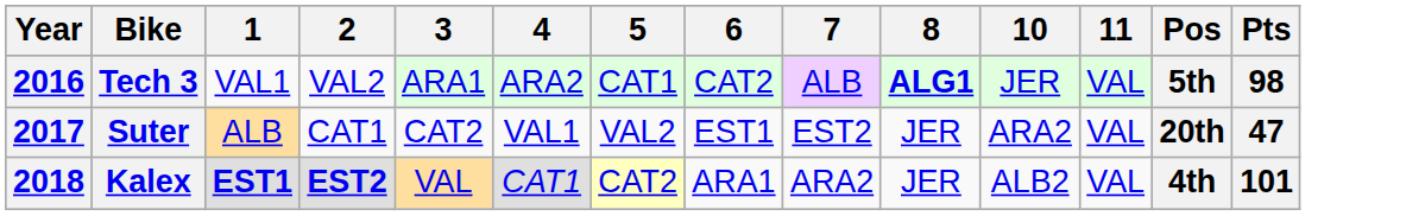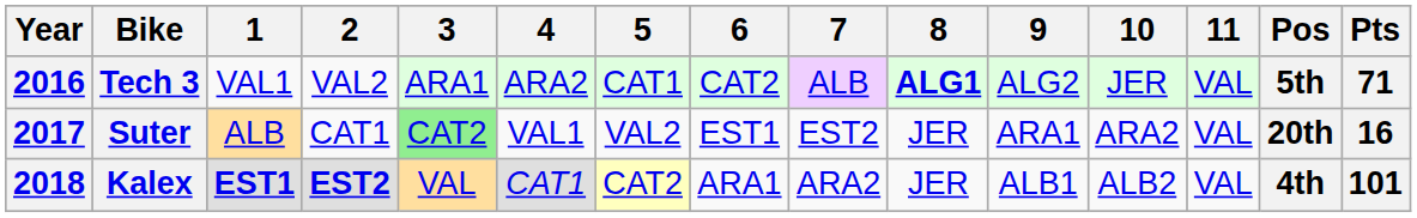 <table class="wikitable" style="text-align:center;">
 <tr>
 <th>Year</th>
 <th>Bike</th>
 <th>1</th>
 <th>2</th>
 <th>3</th>
 <th>4</th>
 <th>5</th>
 <th>6</th>
 <th>7</th>
 <th>8</th>
+<th>9</th>
 <th>10</th>
 <th>11</th>
 <th>Pos</th>
 <th>Pts</th>
 </tr>
 <tr>
 <th><a href='#'>2016</a></th>
 <th><a href='#'>Tech 3</a></th>
 <td><a href='#'>VAL1</a></td>
 <td><a href='#'>VAL2</a></td>
 <td style="background:#dfffdf;"><a href='#'>ARA1</a><br></td>
 <td style="background:#dfffdf;"><a href='#'>ARA2</a><br></td>
 <td style="background:#dfffdf;"><a href='#'>CAT1</a><br></td>
 <td style="background:#dfffdf;"><a href='#'>CAT2</a><br></td>
 <td style="background:#efcfff;"><a href='#'>ALB</a><br></td>
 <td style="background:#dfffdf;"><strong><a href='#'>ALG1</a><br></strong></td>
+<td style="background:#dfffdf;"><a href='#'>ALG2</a><br></td>
 <td style="background:#dfffdf;"><a href='#'>JER</a><br></td>
 <td style="background:#dfffdf;"><a href='#'>VAL</a><br></td>
 <th>5th</th>
-<th>98</th>
+<th>71</th>
 </tr>
 <tr>
 <th><a href='#'>2017</a></th>
 <th><a href='#'>Suter</a></th>
 <td style="background:#FFDF9F;"><a href='#'>ALB</a><br></td>
 <td><a href='#'>CAT1</a></td>
-<td><a href='#'>CAT2</a></td>
+<td style="background: lightgreen;"><a href='#'>CAT2</a></td>
 <td><a href='#'>VAL1</a></td>
 <td><a href='#'>VAL2</a></td>
 <td><a href='#'>EST1</a></td>
 <td><a href='#'>EST2</a></td>
 <td><a href='#'>JER</a></td>
+<td><a href='#'>ARA1</a></td>
 <td><a href='#'>ARA2</a></td>
 <td><a href='#'>VAL</a></td>
 <th>20th</th>
-<th>47</th>
+<th>16</th>
 </tr>
 <tr>
 <th><a href='#'>2018</a></th>
 <th><a href='#'>Kalex</a></th>
 <td style="background:#dfdfdf;"><strong><a href='#'>EST1</a></strong><br></td>
 <td style="background:#dfdfdf;"><strong><a href='#'>EST2</a></strong><br></td>
 <td style="background:#ffdf9f;"><a href='#'>VAL</a><br></td>
 <td style="background:#dfdfdf;"><em><a href='#'>CAT1</a></em><br></td>
 <td style="background:#ffffbf;"><a href='#'>CAT2</a><br></td>
 <td><a href='#'>ARA1</a></td>
 <td><a href='#'>ARA2</a></td>
 <td><a href='#'>JER</a></td>
+<td><a href='#'>ALB1</a></td>
 <td><a href='#'>ALB2</a></td>
 <td><a href='#'>VAL</a></td>
 <th>4th</th>
 <th>101</th>
 </tr>
 </table>
